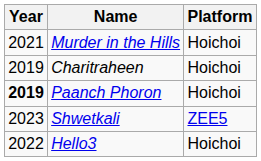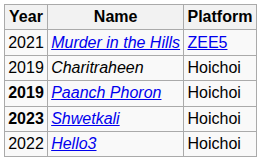 <table class="wikitable">
 <tr>
 <th>Year</th>
 <th>Name</th>
 <th>Platform</th>
 </tr>
 <tr>
 <td>2021</td>
 <td><em><a href='#'>Murder in the Hills</a></em></td>
-<td>Hoichoi</td>
+<td><a href='#'>ZEE5</a></td>
 </tr>
 <tr>
 <td>2019</td>
 <td><em>Charitraheen</em></td>
 <td>Hoichoi</td>
 </tr>
 <tr>
 <td><strong>2019</strong></td>
 <td><em><a href='#'>Paanch Phoron</a></em></td>
 <td>Hoichoi</td>
 </tr>
 <tr>
-<td>2023</td>
+<td><strong>2023</strong></td>
 <td><em><a href='#'>Shwetkali</a></em></td>
-<td><a href='#'>ZEE5</a></td>
+<td>Hoichoi</td>
 </tr>
 <tr>
 <td>2022</td>
 <td><em><a href='#'>Hello3</a></em></td>
 <td>Hoichoi</td>
 </tr>
 </table>
